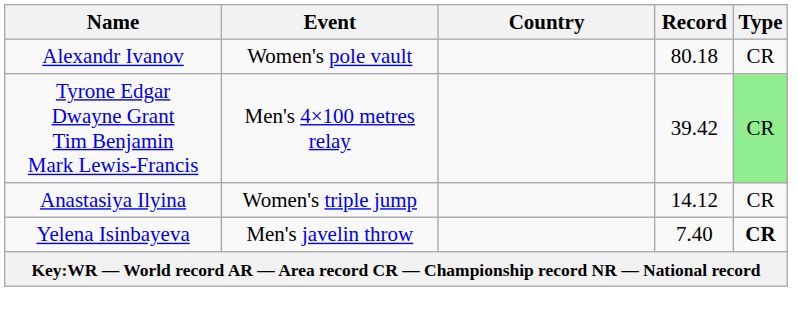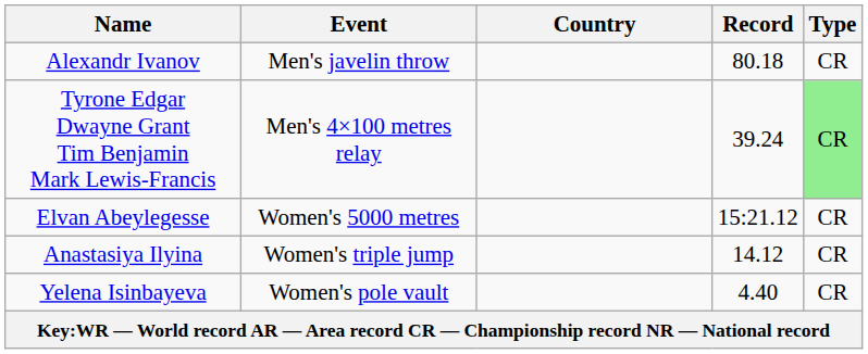 <table class="wikitable" style="text-align: center; font-size:95%">
 <tr>
 <th width="150">Name</th>
 <th width="150">Event</th>
 <th width="150">Country</th>
 <th width="50">Record</th>
 <th width="25">Type</th>
 </tr>
 <tr>
 <td><a href='#'>Alexandr Ivanov</a></td>
-<td>Women's <a href='#'>pole vault</a></td>
+<td>Men's <a href='#'>javelin throw</a></td>
 <td></td>
 <td>80.18</td>
 <td>CR</td>
 </tr>
 <tr>
 <td><a href='#'>Tyrone Edgar</a><br><a href='#'>Dwayne Grant</a><br><a href='#'>Tim Benjamin</a><br><a href='#'>Mark Lewis-Francis</a></td>
 <td>Men's <a href='#'>4×100 metres relay</a></td>
 <td></td>
-<td>39.42</td>
+<td>39.24</td>
 <td style="background: lightgreen;">CR</td>
+</tr>
+<tr>
+<td><a href='#'>Elvan Abeylegesse</a></td>
+<td>Women's <a href='#'>5000 metres</a></td>
+<td></td>
+<td>15:21.12</td>
+<td>CR</td>
 </tr>
 <tr>
 <td><a href='#'>Anastasiya Ilyina</a></td>
 <td>Women's <a href='#'>triple jump</a></td>
 <td></td>
 <td>14.12</td>
 <td>CR</td>
 </tr>
 <tr>
 <td><a href='#'>Yelena Isinbayeva</a></td>
-<td>Men's <a href='#'>javelin throw</a></td>
+<td>Women's <a href='#'>pole vault</a></td>
 <td></td>
-<td>7.40</td>
-<td><strong>CR</strong></td>
+<td>4.40</td>
+<td>CR</td>
 </tr>
 <tr>
 <th colspan=5><small>Key:WR — World record  AR — Area record  CR — Championship record  NR — National record</small></th>
 </tr>
 </table>
